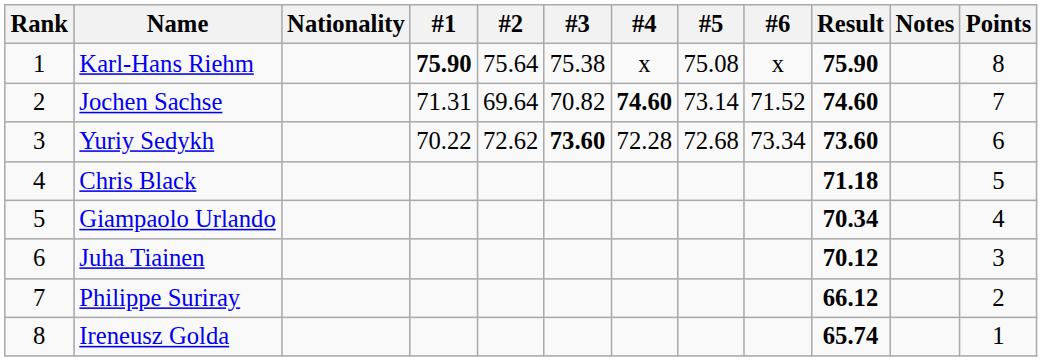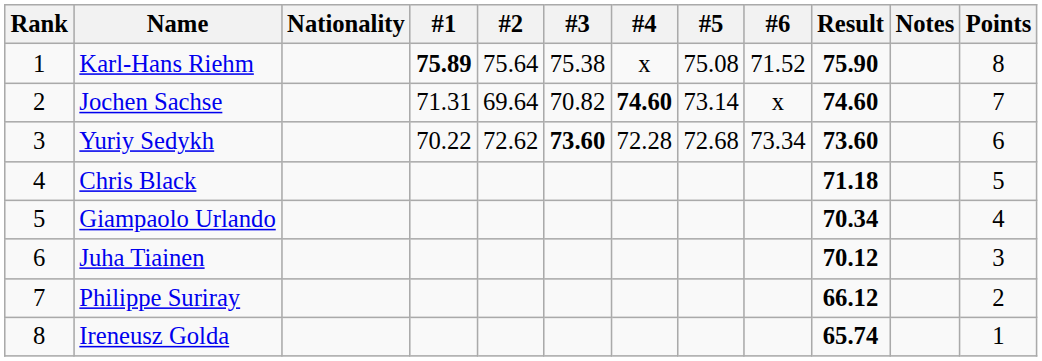 <table class="wikitable sortable" style="text-align:center">
 <tr>
 <th>Rank</th>
 <th>Name</th>
 <th>Nationality</th>
 <th>#1</th>
 <th>#2</th>
 <th>#3</th>
 <th>#4</th>
 <th>#5</th>
 <th>#6</th>
 <th>Result</th>
 <th>Notes</th>
 <th>Points</th>
 </tr>
 <tr>
 <td>1</td>
 <td align=left><a href='#'>Karl-Hans Riehm</a></td>
 <td align=left></td>
-<td><strong>75.90</strong></td>
+<td><strong>75.89</strong></td>
 <td>75.64</td>
 <td>75.38</td>
 <td>x</td>
 <td>75.08</td>
-<td>x</td>
+<td>71.52</td>
 <td><strong>75.90</strong></td>
 <td></td>
 <td>8</td>
 </tr>
 <tr>
 <td>2</td>
 <td align=left><a href='#'>Jochen Sachse</a></td>
 <td align=left></td>
 <td>71.31</td>
 <td>69.64</td>
 <td>70.82</td>
 <td><strong>74.60</strong></td>
 <td>73.14</td>
-<td>71.52</td>
+<td>x</td>
 <td><strong>74.60</strong></td>
 <td></td>
 <td>7</td>
 </tr>
 <tr>
 <td>3</td>
 <td align=left><a href='#'>Yuriy Sedykh</a></td>
 <td align=left></td>
 <td>70.22</td>
 <td>72.62</td>
 <td><strong>73.60</strong></td>
 <td>72.28</td>
 <td>72.68</td>
 <td>73.34</td>
 <td><strong>73.60</strong></td>
 <td></td>
 <td>6</td>
 </tr>
 <tr>
 <td>4</td>
 <td align=left><a href='#'>Chris Black</a></td>
 <td align=left></td>
 <td></td>
 <td></td>
 <td></td>
 <td></td>
 <td></td>
 <td></td>
 <td><strong>71.18</strong></td>
 <td></td>
 <td>5</td>
 </tr>
 <tr>
 <td>5</td>
 <td align=left><a href='#'>Giampaolo Urlando</a></td>
 <td align=left></td>
 <td></td>
 <td></td>
 <td></td>
 <td></td>
 <td></td>
 <td></td>
 <td><strong>70.34</strong></td>
 <td></td>
 <td>4</td>
 </tr>
 <tr>
 <td>6</td>
 <td align=left><a href='#'>Juha Tiainen</a></td>
 <td align=left></td>
 <td></td>
 <td></td>
 <td></td>
 <td></td>
 <td></td>
 <td></td>
 <td><strong>70.12</strong></td>
 <td></td>
 <td>3</td>
 </tr>
 <tr>
 <td>7</td>
 <td align=left><a href='#'>Philippe Suriray</a></td>
 <td align=left></td>
 <td></td>
 <td></td>
 <td></td>
 <td></td>
 <td></td>
 <td></td>
 <td><strong>66.12</strong></td>
 <td></td>
 <td>2</td>
 </tr>
 <tr>
 <td>8</td>
 <td align=left><a href='#'>Ireneusz Golda</a></td>
 <td align=left></td>
 <td></td>
 <td></td>
 <td></td>
 <td></td>
 <td></td>
 <td></td>
 <td><strong>65.74</strong></td>
 <td></td>
 <td>1</td>
 </tr>
 </table>
